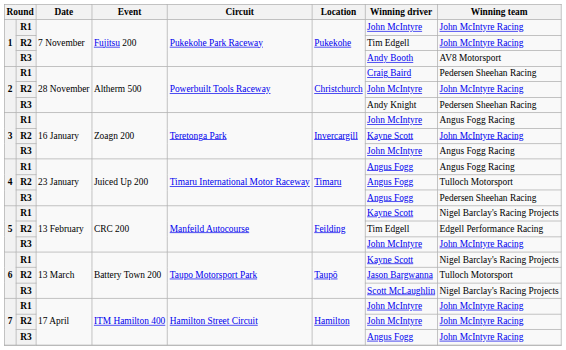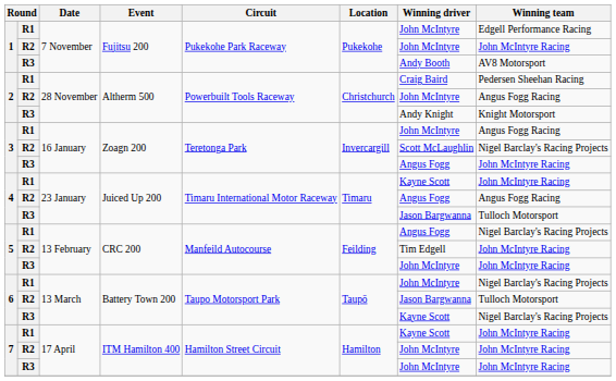 <table class="wikitable" style="font-size: 85%">
 <tr>
 <th colspan=2>Round</th>
 <th>Date</th>
 <th>Event</th>
 <th>Circuit</th>
 <th>Location</th>
 <th>Winning driver</th>
 <th>Winning team</th>
 </tr>
 <tr>
 <th rowspan=3>1</th>
 <th>R1</th>
 <td rowspan=3>7 November</td>
 <td rowspan=3><a href='#'>Fujitsu</a> 200</td>
 <td rowspan=3><a href='#'>Pukekohe Park Raceway</a></td>
 <td rowspan=3><a href='#'>Pukekohe</a></td>
 <td><a href='#'>John McIntyre</a></td>
-<td><a href='#'>John McIntyre Racing</a></td>
+<td>Edgell Performance Racing</td>
 </tr>
 <tr>
 <th>R2</th>
-<td>Tim Edgell</td>
+<td><a href='#'>John McIntyre</a></td>
 <td><a href='#'>John McIntyre Racing</a></td>
 </tr>
 <tr>
 <th>R3</th>
 <td><a href='#'>Andy Booth</a></td>
 <td>AV8 Motorsport</td>
 </tr>
 <tr>
 <th rowspan=3>2</th>
 <th>R1</th>
 <td rowspan=3>28 November</td>
 <td rowspan=3>Altherm 500</td>
 <td rowspan=3><a href='#'>Powerbuilt Tools Raceway</a></td>
 <td rowspan=3><a href='#'>Christchurch</a></td>
 <td><a href='#'>Craig Baird</a></td>
 <td>Pedersen Sheehan Racing</td>
 </tr>
 <tr>
 <th>R2</th>
 <td><a href='#'>John McIntyre</a></td>
-<td><a href='#'>John McIntyre Racing</a></td>
+<td>Angus Fogg Racing</td>
 </tr>
 <tr>
 <th>R3</th>
 <td>Andy Knight</td>
-<td>Pedersen Sheehan Racing</td>
+<td>Knight Motorsport</td>
 </tr>
 <tr>
 <th rowspan=3>3</th>
 <th>R1</th>
 <td rowspan=3>16 January</td>
 <td rowspan=3>Zoagn 200</td>
 <td rowspan=3><a href='#'>Teretonga Park</a></td>
 <td rowspan=3><a href='#'>Invercargill</a></td>
 <td><a href='#'>John McIntyre</a></td>
 <td>Angus Fogg Racing</td>
 </tr>
 <tr>
 <th>R2</th>
-<td><a href='#'>Kayne Scott</a></td>
-<td><a href='#'>John McIntyre Racing</a></td>
+<td><a href='#'>Scott McLaughlin</a></td>
+<td>Nigel Barclay's Racing Projects</td>
 </tr>
 <tr>
 <th>R3</th>
-<td><a href='#'>John McIntyre</a></td>
-<td>Angus Fogg Racing</td>
+<td><a href='#'>Angus Fogg</a></td>
+<td><a href='#'>John McIntyre Racing</a></td>
 </tr>
 <tr>
 <th rowspan=3>4</th>
 <th>R1</th>
 <td rowspan=3>23 January</td>
 <td rowspan=3>Juiced Up 200</td>
 <td rowspan=3><a href='#'>Timaru International Motor Raceway</a></td>
 <td rowspan=3><a href='#'>Timaru</a></td>
+<td><a href='#'>Kayne Scott</a></td>
+<td><a href='#'>John McIntyre Racing</a></td>
+</tr>
+<tr>
+<th>R2</th>
 <td><a href='#'>Angus Fogg</a></td>
 <td>Angus Fogg Racing</td>
 </tr>
 <tr>
-<th>R2</th>
-<td><a href='#'>Angus Fogg</a></td>
+<th>R3</th>
+<td><a href='#'>Jason Bargwanna</a></td>
 <td>Tulloch Motorsport</td>
-</tr>
-<tr>
-<th>R3</th>
-<td><a href='#'>Angus Fogg</a></td>
-<td>Pedersen Sheehan Racing</td>
 </tr>
 <tr>
 <th rowspan=3>5</th>
 <th>R1</th>
 <td rowspan=3>13 February</td>
 <td rowspan=3>CRC 200</td>
 <td rowspan=3><a href='#'>Manfeild Autocourse</a></td>
 <td rowspan=3><a href='#'>Feilding</a></td>
-<td><a href='#'>Kayne Scott</a></td>
+<td><a href='#'>Angus Fogg</a></td>
 <td>Nigel Barclay's Racing Projects</td>
 </tr>
 <tr>
 <th>R2</th>
 <td>Tim Edgell</td>
-<td>Edgell Performance Racing</td>
+<td><a href='#'>John McIntyre Racing</a></td>
 </tr>
 <tr>
 <th>R3</th>
 <td><a href='#'>John McIntyre</a></td>
 <td><a href='#'>John McIntyre Racing</a></td>
 </tr>
 <tr>
 <th rowspan=3>6</th>
 <th>R1</th>
 <td rowspan=3>13 March</td>
 <td rowspan=3>Battery Town 200</td>
 <td rowspan=3><a href='#'>Taupo Motorsport Park</a></td>
 <td rowspan=3><a href='#'>Taupō</a></td>
-<td><a href='#'>Kayne Scott</a></td>
+<td><a href='#'>John McIntyre</a></td>
 <td>Nigel Barclay's Racing Projects</td>
 </tr>
 <tr>
 <th>R2</th>
 <td><a href='#'>Jason Bargwanna</a></td>
 <td>Tulloch Motorsport</td>
 </tr>
 <tr>
 <th>R3</th>
-<td><a href='#'>Scott McLaughlin</a></td>
+<td><a href='#'>Kayne Scott</a></td>
 <td>Nigel Barclay's Racing Projects</td>
 </tr>
 <tr>
 <th rowspan=3>7</th>
 <th>R1</th>
 <td rowspan=3>17 April</td>
 <td rowspan=3><a href='#'>ITM Hamilton 400</a></td>
 <td rowspan=3><a href='#'>Hamilton Street Circuit</a></td>
 <td rowspan=3><a href='#'>Hamilton</a></td>
-<td><a href='#'>John McIntyre</a></td>
+<td><a href='#'>Kayne Scott</a></td>
 <td><a href='#'>John McIntyre Racing</a></td>
 </tr>
 <tr>
 <th>R2</th>
 <td><a href='#'>John McIntyre</a></td>
 <td><a href='#'>John McIntyre Racing</a></td>
 </tr>
 <tr>
 <th>R3</th>
-<td><a href='#'>Angus Fogg</a></td>
+<td><a href='#'>John McIntyre</a></td>
 <td><a href='#'>John McIntyre Racing</a></td>
 </tr>
 <tr>
 </tr>
 </table>
